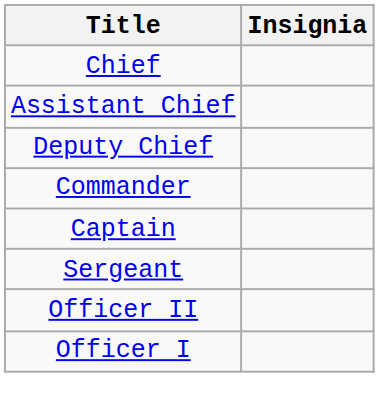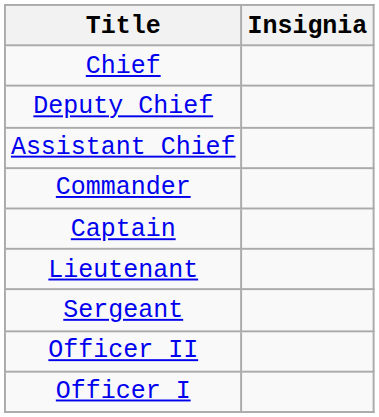 <table class="wikitable" style="text-align:center;">
 <tr>
 <th>Title</th>
 <th>Insignia</th>
 </tr>
 <tr>
 <td><a href='#'>Chief</a></td>
 <td></td>
 </tr>
 <tr>
-<td><a href='#'>Assistant Chief</a></td>
+<td><a href='#'>Deputy Chief</a></td>
 <td></td>
 </tr>
 <tr>
-<td><a href='#'>Deputy Chief</a></td>
+<td><a href='#'>Assistant Chief</a></td>
 <td></td>
 </tr>
 <tr>
 <td><a href='#'>Commander</a></td>
 <td></td>
 </tr>
 <tr>
 <td><a href='#'>Captain</a></td>
+<td></td>
+</tr>
+<tr>
+<td><a href='#'>Lieutenant</a></td>
 <td></td>
 </tr>
 <tr>
 <td><a href='#'>Sergeant</a></td>
 <td></td>
 </tr>
 <tr>
 <td><a href='#'>Officer II</a></td>
 <td></td>
 </tr>
 <tr>
 <td><a href='#'>Officer I</a></td>
 <td></td>
 </tr>
 </table>
